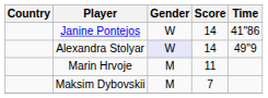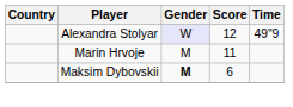 <table class="wikitable sortable" style="text-align:center">
 <tr>
 <th>Country</th>
 <th>Player</th>
 <th>Gender</th>
 <th>Score</th>
 <th>Time</th>
 </tr>
 <tr>
 <td></td>
-<td><a href='#'>Janine Pontejos</a></td>
-<td>W</td>
-<td>14</td>
-<td>41"86</td>
-</tr>
-<tr>
-<td></td>
 <td>Alexandra Stolyar</td>
 <td style="background: lavender;">W</td>
-<td>14</td>
+<td>12</td>
 <td>49"9</td>
 </tr>
 <tr>
 <td></td>
 <td>Marin Hrvoje</td>
 <td>M</td>
 <td>11</td>
 <td></td>
 </tr>
 <tr>
 <td></td>
 <td>Maksim Dybovskii</td>
-<td>M</td>
-<td>7</td>
+<td><strong>M</strong></td>
+<td>6</td>
 <td></td>
 </tr>
 <tr>
 </tr>
 </table>
